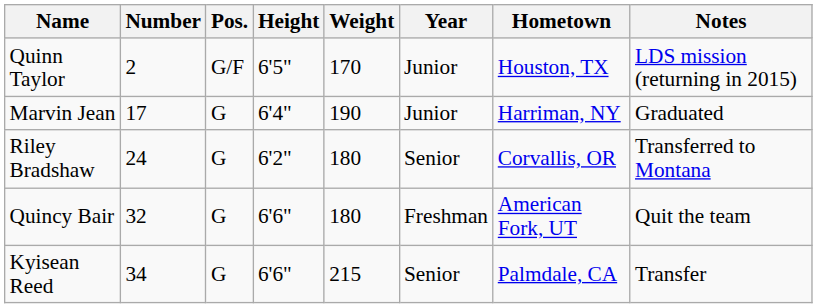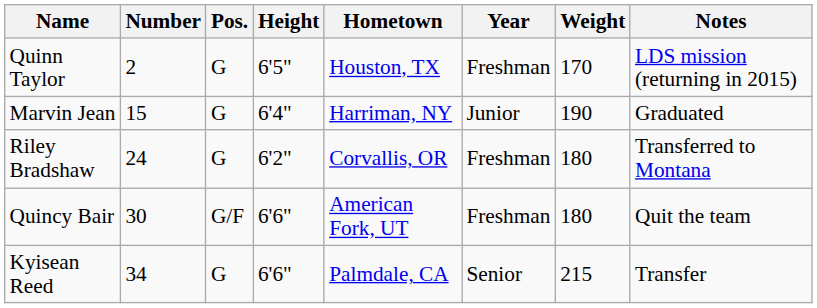 <table class="wikitable sortable" border="1">
 <tr>
 <th>Name</th>
 <th>Number</th>
 <th>Pos.</th>
 <th>Height</th>
+<th>Hometown</th>
+<th>Year</th>
 <th>Weight</th>
-<th>Year</th>
-<th>Hometown</th>
 <th class="unsortable">Notes</th>
 </tr>
 <tr>
 <td>Quinn Taylor</td>
 <td>2</td>
-<td>G/F</td>
+<td>G</td>
 <td>6'5"</td>
+<td><a href='#'>Houston, TX</a></td>
+<td>Freshman</td>
 <td>170</td>
-<td>Junior</td>
-<td><a href='#'>Houston, TX</a></td>
 <td><a href='#'>LDS mission</a> (returning in 2015)</td>
 </tr>
 <tr>
 <td>Marvin Jean</td>
-<td>17</td>
+<td>15</td>
 <td>G</td>
 <td>6'4"</td>
+<td><a href='#'>Harriman, NY</a></td>
+<td>Junior</td>
 <td>190</td>
-<td>Junior</td>
-<td><a href='#'>Harriman, NY</a></td>
 <td>Graduated</td>
 </tr>
 <tr>
 <td>Riley Bradshaw</td>
 <td>24</td>
 <td>G</td>
 <td>6'2"</td>
+<td><a href='#'>Corvallis, OR</a></td>
+<td>Freshman</td>
 <td>180</td>
-<td>Senior</td>
-<td><a href='#'>Corvallis, OR</a></td>
 <td>Transferred to <a href='#'>Montana</a></td>
 </tr>
 <tr>
 <td>Quincy Bair</td>
-<td>32</td>
-<td>G</td>
+<td>30</td>
+<td>G/F</td>
 <td>6'6"</td>
+<td><a href='#'>American Fork, UT</a></td>
+<td>Freshman</td>
 <td>180</td>
-<td>Freshman</td>
-<td><a href='#'>American Fork, UT</a></td>
 <td>Quit the team</td>
 </tr>
 <tr>
 <td>Kyisean Reed</td>
 <td>34</td>
 <td>G</td>
 <td>6'6"</td>
+<td><a href='#'>Palmdale, CA</a></td>
+<td>Senior</td>
 <td>215</td>
-<td>Senior</td>
-<td><a href='#'>Palmdale, CA</a></td>
 <td>Transfer</td>
 </tr>
 </table>
